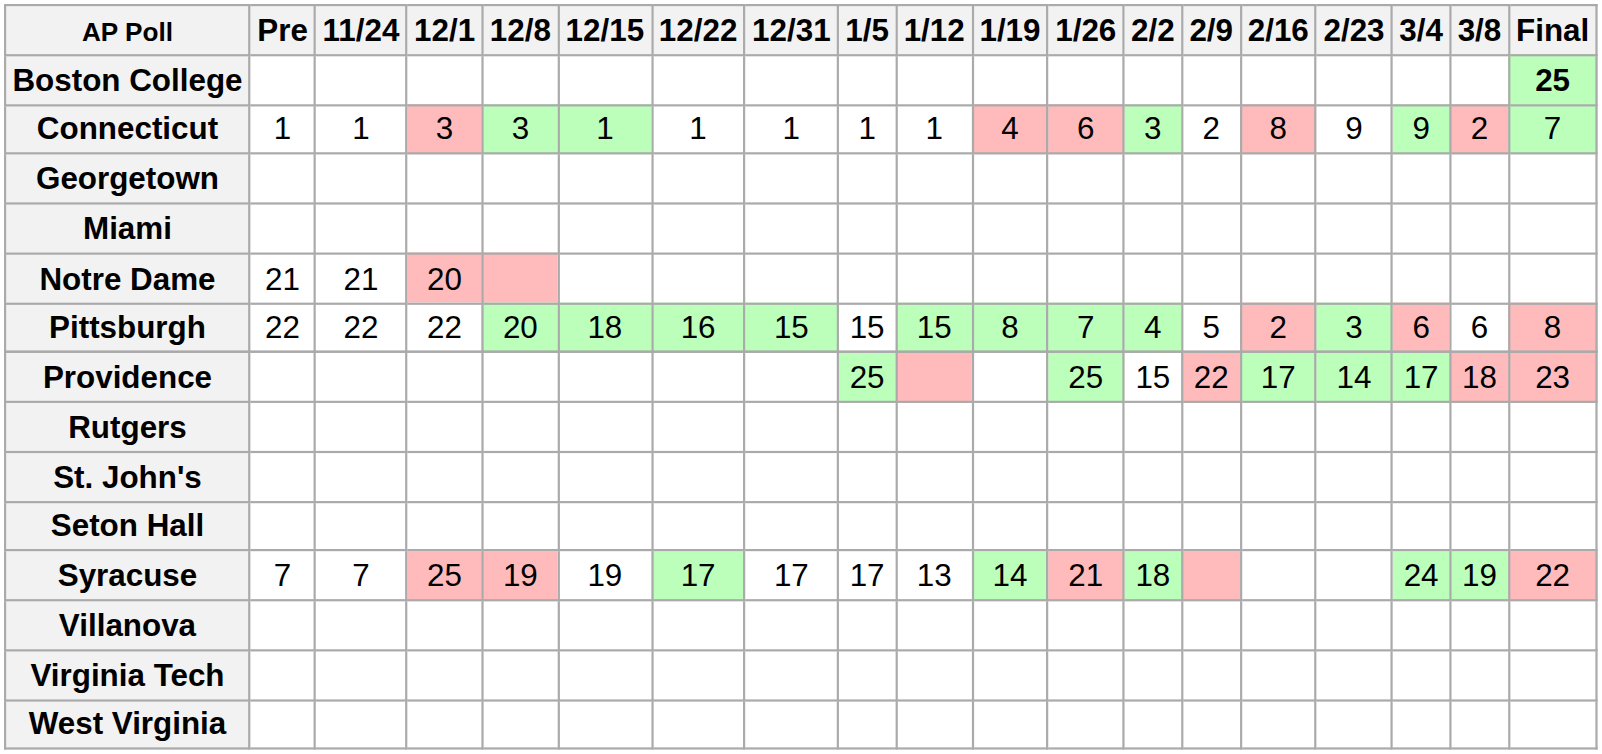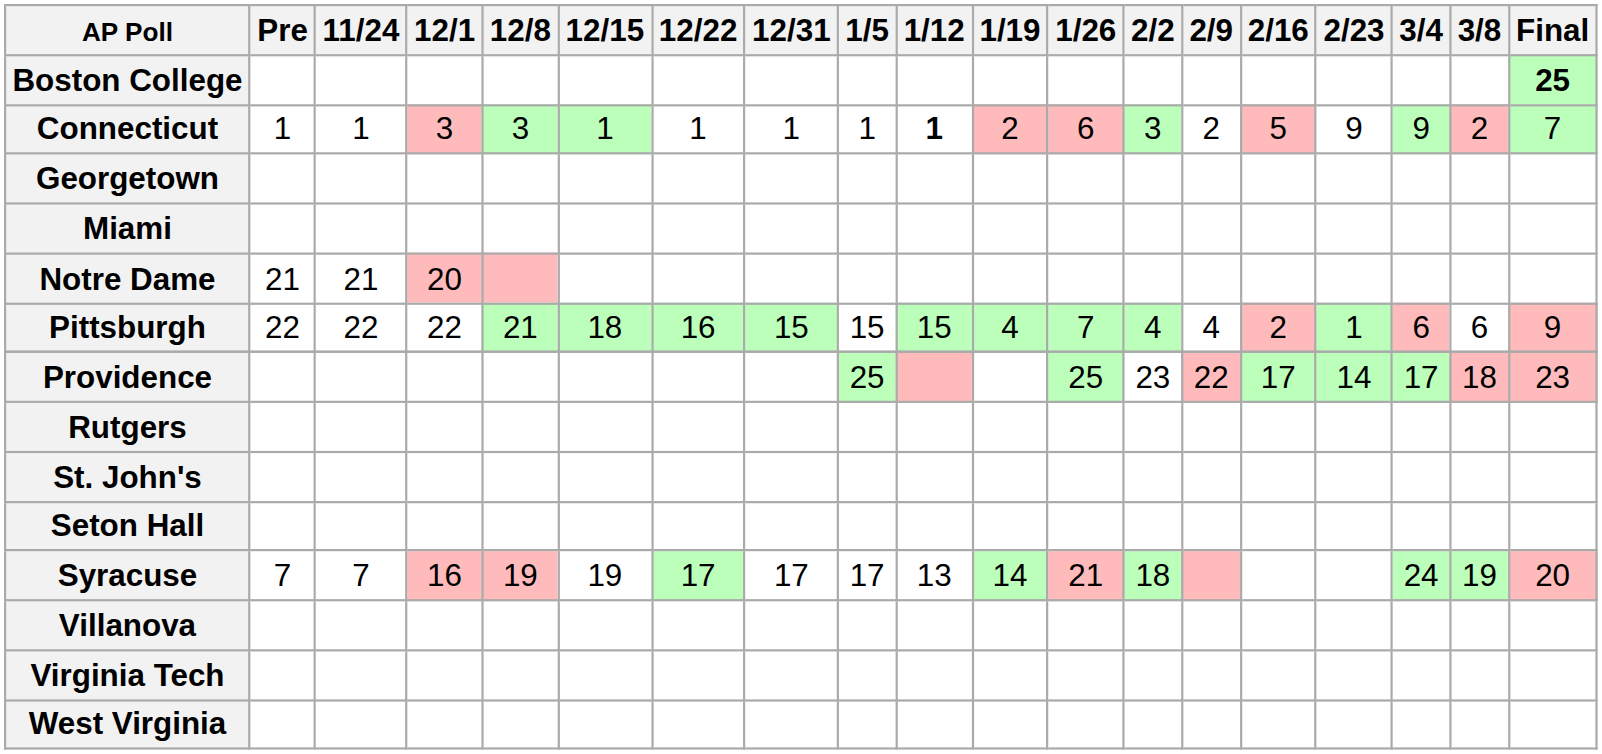 <table class="wikitable" style="white-space:nowrap;font-size:90%;">
 <tr>
 <th><small>AP Poll</small></th>
 <th>Pre</th>
 <th>11/24</th>
 <th>12/1</th>
 <th>12/8</th>
 <th>12/15</th>
 <th>12/22</th>
 <th>12/31</th>
 <th>1/5</th>
 <th>1/12</th>
 <th>1/19</th>
 <th>1/26</th>
 <th>2/2</th>
 <th>2/9</th>
 <th>2/16</th>
 <th>2/23</th>
 <th>3/4</th>
 <th>3/8</th>
 <th>Final</th>
 </tr>
 <tr style="text-align:center;">
 <th style="text-align:left;">Boston College</th>
 <td style="background:#fff;"></td>
 <td style="background:#fff;"></td>
 <td style="background:#fff;"></td>
 <td style="background:#fff;"></td>
 <td style="background:#fff;"></td>
 <td style="background:#fff;"></td>
 <td style="background:#fff;"></td>
 <td style="background:#fff;"></td>
 <td style="background:#fff;"></td>
 <td style="background:#fff;"></td>
 <td style="background:#fff;"></td>
 <td style="background:#fff;"></td>
 <td style="background:#fff;"></td>
 <td style="background:#fff;"></td>
 <td style="background:#fff;"></td>
 <td style="background:#fff;"></td>
 <td style="background:#fff;"></td>
 <td style="background:#bfb;"><strong>25</strong></td>
 </tr>
 <tr style="text-align:center;">
 <th>Connecticut</th>
 <td style="background:#fff;">1</td>
 <td style="background:#fff;">1</td>
 <td style="background:#fbb;">3</td>
 <td style="background:#bfb;">3</td>
 <td style="background:#bfb;">1</td>
 <td style="background:#fff;">1</td>
 <td style="background:#fff;">1</td>
 <td style="background:#fff;">1</td>
-<td style="background:#fff;">1</td>
-<td style="background:#fbb;">4</td>
+<td style="background:#fff;"><strong>1</strong></td>
+<td style="background:#fbb;">2</td>
 <td style="background:#fbb;">6</td>
 <td style="background:#bfb;">3</td>
 <td style="background:#fff;">2</td>
-<td style="background:#fbb;">8</td>
+<td style="background:#fbb;">5</td>
 <td style="background:#fff;">9</td>
 <td style="background:#bfb;">9</td>
 <td style="background:#fbb;">2</td>
 <td style="background:#bfb;">7</td>
 </tr>
 <tr style="text-align:center;">
 <th>Georgetown</th>
 <td style="background:#fff;"></td>
 <td style="background:#fff;"></td>
 <td style="background:#fff;"></td>
 <td style="background:#fff;"></td>
 <td style="background:#fff;"></td>
 <td style="background:#fff;"></td>
 <td style="background:#fff;"></td>
 <td style="background:#fff;"></td>
 <td style="background:#fff;"></td>
 <td style="background:#fff;"></td>
 <td style="background:#fff;"></td>
 <td style="background:#fff;"></td>
 <td style="background:#fff;"></td>
 <td style="background:#fff;"></td>
 <td style="background:#fff;"></td>
 <td style="background:#fff;"></td>
 <td style="background:#fff;"></td>
 <td style="background:#fff;"></td>
 </tr>
 <tr style="text-align:center;">
 <th>Miami</th>
 <td style="background:#fff;"></td>
 <td style="background:#fff;"></td>
 <td style="background:#fff;"></td>
 <td style="background:#fff;"></td>
 <td style="background:#fff;"></td>
 <td style="background:#fff;"></td>
 <td style="background:#fff;"></td>
 <td style="background:#fff;"></td>
 <td style="background:#fff;"></td>
 <td style="background:#fff;"></td>
 <td style="background:#fff;"></td>
 <td style="background:#fff;"></td>
 <td style="background:#fff;"></td>
 <td style="background:#fff;"></td>
 <td style="background:#fff;"></td>
 <td style="background:#fff;"></td>
 <td style="background:#fff;"></td>
 <td style="background:#fff;"></td>
 </tr>
 <tr style="text-align:center;">
 <th>Notre Dame</th>
 <td style="background:#fff;">21</td>
 <td style="background:#fff;">21</td>
 <td style="background:#fbb;">20</td>
 <td style="background:#fbb;"></td>
 <td style="background:#fff;"></td>
 <td style="background:#fff;"></td>
 <td style="background:#fff;"></td>
 <td style="background:#fff;"></td>
 <td style="background:#fff;"></td>
 <td style="background:#fff;"></td>
 <td style="background:#fff;"></td>
 <td style="background:#fff;"></td>
 <td style="background:#fff;"></td>
 <td style="background:#fff;"></td>
 <td style="background:#fff;"></td>
 <td style="background:#fff;"></td>
 <td style="background:#fff;"></td>
 <td style="background:#fff;"></td>
 </tr>
 <tr style="text-align:center;">
 <th>Pittsburgh</th>
 <td style="background:#fff;">22</td>
 <td style="background:#fff;">22</td>
 <td style="background:#fff;">22</td>
-<td style="background:#bfb;">20</td>
+<td style="background:#bfb;">21</td>
 <td style="background:#bfb;">18</td>
 <td style="background:#bfb;">16</td>
 <td style="background:#bfb;">15</td>
 <td style="background:#fff;">15</td>
 <td style="background:#bfb;">15</td>
-<td style="background:#bfb;">8</td>
+<td style="background:#bfb;">4</td>
 <td style="background:#bfb;">7</td>
 <td style="background:#bfb;">4</td>
-<td style="background:#fff;">5</td>
+<td style="background:#fff;">4</td>
 <td style="background:#fbb;">2</td>
-<td style="background:#bfb;">3</td>
+<td style="background:#bfb;">1</td>
 <td style="background:#fbb;">6</td>
 <td style="background:#fff;">6</td>
-<td style="background:#fbb;">8</td>
+<td style="background:#fbb;">9</td>
 </tr>
 <tr style="text-align:center;">
 </tr>
 <tr style="text-align:center;">
 <th>Providence</th>
 <td style="background:#fff;"></td>
 <td style="background:#fff;"></td>
 <td style="background:#fff;"></td>
 <td style="background:#fff;"></td>
 <td style="background:#fff;"></td>
 <td style="background:#fff;"></td>
 <td style="background:#fff;"></td>
 <td style="background:#bfb;">25</td>
 <td style="background:#fbb;"></td>
 <td style="background:#fff;"></td>
 <td style="background:#bfb;">25</td>
-<td style="background:#fff;">15</td>
+<td style="background:#fff;">23</td>
 <td style="background:#fbb;">22</td>
 <td style="background:#bfb;">17</td>
 <td style="background:#bfb;">14</td>
 <td style="background:#bfb;">17</td>
 <td style="background:#fbb;">18</td>
 <td style="background:#fbb;">23</td>
 </tr>
 <tr style="text-align:center;">
 <th>Rutgers</th>
 <td style="background:#fff;"></td>
 <td style="background:#fff;"></td>
 <td style="background:#fff;"></td>
 <td style="background:#fff;"></td>
 <td style="background:#fff;"></td>
 <td style="background:#fff;"></td>
 <td style="background:#fff;"></td>
 <td style="background:#fff;"></td>
 <td style="background:#fff;"></td>
 <td style="background:#fff;"></td>
 <td style="background:#fff;"></td>
 <td style="background:#fff;"></td>
 <td style="background:#fff;"></td>
 <td style="background:#fff;"></td>
 <td style="background:#fff;"></td>
 <td style="background:#fff;"></td>
 <td style="background:#fff;"></td>
 <td style="background:#fff;"></td>
 </tr>
 <tr style="text-align:center;">
 <th>St. John's</th>
 <td style="background:#fff;"></td>
 <td style="background:#fff;"></td>
 <td style="background:#fff;"></td>
 <td style="background:#fff;"></td>
 <td style="background:#fff;"></td>
 <td style="background:#fff;"></td>
 <td style="background:#fff;"></td>
 <td style="background:#fff;"></td>
 <td style="background:#fff;"></td>
 <td style="background:#fff;"></td>
 <td style="background:#fff;"></td>
 <td style="background:#fff;"></td>
 <td style="background:#fff;"></td>
 <td style="background:#fff;"></td>
 <td style="background:#fff;"></td>
 <td style="background:#fff;"></td>
 <td style="background:#fff;"></td>
 <td style="background:#fff;"></td>
 </tr>
 <tr style="text-align:center;">
 <th>Seton Hall</th>
 <td style="background:#fff;"></td>
 <td style="background:#fff;"></td>
 <td style="background:#fff;"></td>
 <td style="background:#fff;"></td>
 <td style="background:#fff;"></td>
 <td style="background:#fff;"></td>
 <td style="background:#fff;"></td>
 <td style="background:#fff;"></td>
 <td style="background:#fff;"></td>
 <td style="background:#fff;"></td>
 <td style="background:#fff;"></td>
 <td style="background:#fff;"></td>
 <td style="background:#fff;"></td>
 <td style="background:#fff;"></td>
 <td style="background:#fff;"></td>
 <td style="background:#fff;"></td>
 <td style="background:#fff;"></td>
 <td style="background:#fff;"></td>
 </tr>
 <tr style="text-align:center;">
 <th>Syracuse</th>
 <td style="background:#fff;">7</td>
 <td style="background:#fff;">7</td>
-<td style="background:#fbb;">25</td>
+<td style="background:#fbb;">16</td>
 <td style="background:#fbb;">19</td>
 <td style="background:#fff;">19</td>
 <td style="background:#bfb;">17</td>
 <td style="background:#fff;">17</td>
 <td style="background:#fff;">17</td>
 <td style="background:#fff;">13</td>
 <td style="background:#bfb;">14</td>
 <td style="background:#fbb;">21</td>
 <td style="background:#bfb;">18</td>
 <td style="background:#fbb;"></td>
 <td style="background:#fff;"></td>
 <td style="background:#fff;"></td>
 <td style="background:#bfb;">24</td>
 <td style="background:#bfb;">19</td>
-<td style="background:#fbb;">22</td>
+<td style="background:#fbb;">20</td>
 </tr>
 <tr style="text-align:center;">
 <th>Villanova</th>
 <td style="background:#fff;"></td>
 <td style="background:#fff;"></td>
 <td style="background:#fff;"></td>
 <td style="background:#fff;"></td>
 <td style="background:#fff;"></td>
 <td style="background:#fff;"></td>
 <td style="background:#fff;"></td>
 <td style="background:#fff;"></td>
 <td style="background:#fff;"></td>
 <td style="background:#fff;"></td>
 <td style="background:#fff;"></td>
 <td style="background:#fff;"></td>
 <td style="background:#fff;"></td>
 <td style="background:#fff;"></td>
 <td style="background:#fff;"></td>
 <td style="background:#fff;"></td>
 <td style="background:#fff;"></td>
 <td style="background:#fff;"></td>
 </tr>
 <tr style="text-align:center;">
 <th>Virginia Tech</th>
 <td style="background:#fff;"></td>
 <td style="background:#fff;"></td>
 <td style="background:#fff;"></td>
 <td style="background:#fff;"></td>
 <td style="background:#fff;"></td>
 <td style="background:#fff;"></td>
 <td style="background:#fff;"></td>
 <td style="background:#fff;"></td>
 <td style="background:#fff;"></td>
 <td style="background:#fff;"></td>
 <td style="background:#fff;"></td>
 <td style="background:#fff;"></td>
 <td style="background:#fff;"></td>
 <td style="background:#fff;"></td>
 <td style="background:#fff;"></td>
 <td style="background:#fff;"></td>
 <td style="background:#fff;"></td>
 <td style="background:#fff;"></td>
 </tr>
 <tr style="text-align:center;">
 <th>West Virginia</th>
 <td style="background:#fff;"></td>
 <td style="background:#fff;"></td>
 <td style="background:#fff;"></td>
 <td style="background:#fff;"></td>
 <td style="background:#fff;"></td>
 <td style="background:#fff;"></td>
 <td style="background:#fff;"></td>
 <td style="background:#fff;"></td>
 <td style="background:#fff;"></td>
 <td style="background:#fff;"></td>
 <td style="background:#fff;"></td>
 <td style="background:#fff;"></td>
 <td style="background:#fff;"></td>
 <td style="background:#fff;"></td>
 <td style="background:#fff;"></td>
 <td style="background:#fff;"></td>
 <td style="background:#fff;"></td>
 <td style="background:#fff;"></td>
 </tr>
 </table>
